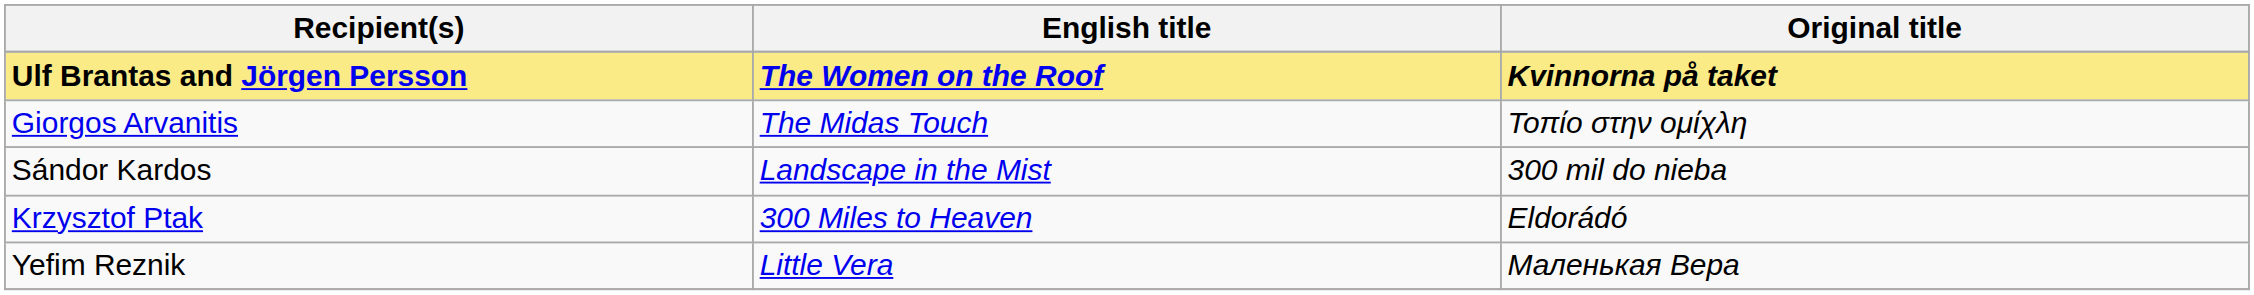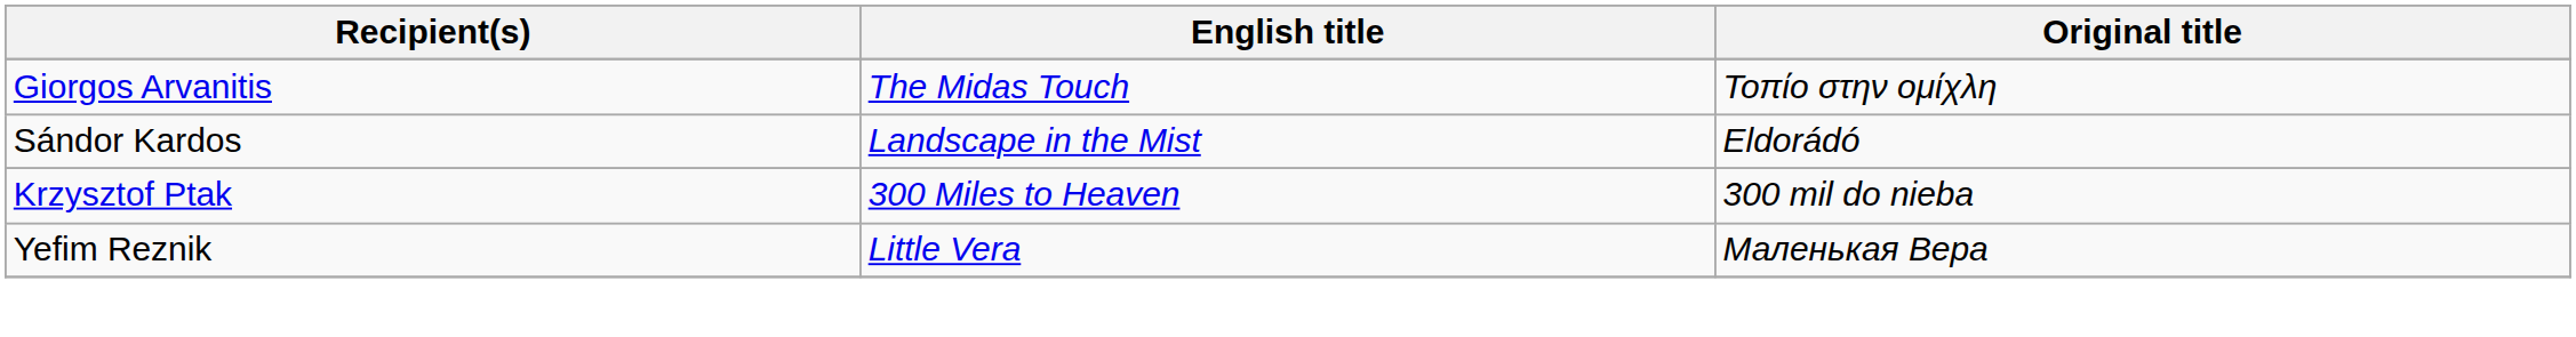 <table class="sortable wikitable" width="95%" cellpadding="5">
 <tr>
 <th width="20%">Recipient(s)</th>
 <th width="20%">English title</th>
 <th width="20%">Original title</th>
 </tr>
 <tr>
-</tr>
-<tr style="background:#FAEB86">
-<td> <strong>Ulf Brantas and <a href='#'>Jörgen Persson</a></strong></td>
-<td><strong><em><a href='#'>The Women on the Roof</a></em></strong></td>
-<td><strong><em>Kvinnorna på taket</em></strong></td>
 </tr>
 <tr>
 <td> <a href='#'>Giorgos Arvanitis</a></td>
 <td><em><a href='#'>The Midas Touch</a></em></td>
 <td><em>Τοπίο στην ομίχλη</em></td>
 </tr>
 <tr>
 <td> Sándor Kardos</td>
 <td><em><a href='#'>Landscape in the Mist</a></em></td>
-<td><em>300 mil do nieba</em></td>
+<td><em>Eldorádó</em></td>
 </tr>
 <tr>
 <td> <a href='#'>Krzysztof Ptak</a></td>
 <td><em><a href='#'>300 Miles to Heaven</a></em></td>
-<td><em>Eldorádó</em></td>
+<td><em>300 mil do nieba</em></td>
 </tr>
 <tr>
 <td> Yefim Reznik</td>
 <td><em><a href='#'>Little Vera</a></em></td>
 <td><em>Маленькая Вера</em></td>
 </tr>
 <tr>
 </tr>
 </table>
